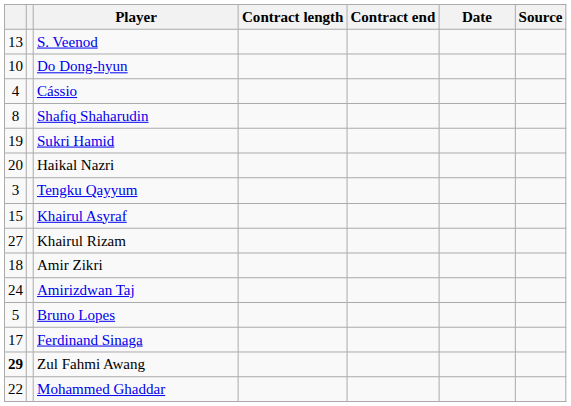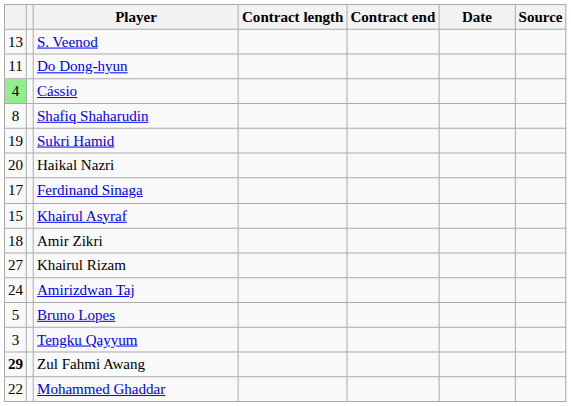 <table class="wikitable plainrowheaders sortable" style="font-size:95%">
 <tr>
 <th></th>
 <th></th>
 <th scope="col" style="width:200px;">Player</th>
 <th>Contract length</th>
 <th>Contract end</th>
 <th scope="col" style="width:70px;">Date</th>
 <th>Source</th>
 </tr>
 <tr>
 <td align=center>13</td>
 <td align=center></td>
 <td> <a href='#'>S. Veenod</a></td>
 <td align=center></td>
 <td align=center></td>
 <td align=center></td>
 <td align=center></td>
 </tr>
 <tr>
-<td align=center>10</td>
+<td align=center>11</td>
 <td align=center></td>
 <td> <a href='#'>Do Dong-hyun</a></td>
 <td align=center></td>
 <td align=center></td>
 <td align=center></td>
 <td align=center></td>
 </tr>
 <tr>
-<td align=center>4</td>
+<td align=center style="background: lightgreen;">4</td>
 <td align=center></td>
 <td> <a href='#'>Cássio</a></td>
 <td align=center></td>
 <td align=center></td>
 <td align=center></td>
 <td align=center></td>
 </tr>
 <tr>
 <td align=center>8</td>
 <td align=center></td>
 <td> <a href='#'>Shafiq Shaharudin</a></td>
 <td align=center></td>
 <td align=center></td>
 <td align=center></td>
 <td align=center></td>
 </tr>
 <tr>
 <td align=center>19</td>
 <td align=center></td>
 <td> <a href='#'>Sukri Hamid</a></td>
 <td align=center></td>
 <td align=center></td>
 <td align=center></td>
 <td align=center></td>
 </tr>
 <tr>
 <td align=center>20</td>
 <td align=center></td>
 <td> Haikal Nazri</td>
 <td align=center></td>
 <td align=center></td>
 <td align=center></td>
 <td align=center></td>
 </tr>
 <tr>
-<td align=center>3</td>
+<td align=center>17</td>
 <td align=center></td>
-<td> <a href='#'>Tengku Qayyum</a></td>
+<td> <a href='#'>Ferdinand Sinaga</a></td>
 <td align=center></td>
 <td align=center></td>
 <td align=center></td>
 <td align=center></td>
 </tr>
 <tr>
 <td align=center>15</td>
 <td align=center></td>
 <td> <a href='#'>Khairul Asyraf</a></td>
 <td align=center></td>
 <td align=center></td>
 <td align=center></td>
 <td align=center></td>
 </tr>
 <tr>
-<td align=center>27</td>
+<td align=center>18</td>
 <td align=center></td>
-<td> Khairul Rizam</td>
+<td> Amir Zikri</td>
 <td align=center></td>
 <td align=center></td>
 <td align=center></td>
 <td align=center></td>
 </tr>
 <tr>
-<td align=center>18</td>
+<td align=center>27</td>
 <td align=center></td>
-<td> Amir Zikri</td>
+<td> Khairul Rizam</td>
 <td align=center></td>
 <td align=center></td>
 <td align=center></td>
 <td align=center></td>
 </tr>
 <tr>
 <td align=center>24</td>
 <td align=center></td>
 <td> <a href='#'>Amirizdwan Taj</a></td>
 <td align=center></td>
 <td align=center></td>
 <td align=center></td>
 <td align=center></td>
 </tr>
 <tr>
 <td align=center>5</td>
 <td align=center></td>
 <td> <a href='#'>Bruno Lopes</a></td>
 <td align=center></td>
 <td align=center></td>
 <td align=center></td>
 <td align=center></td>
 </tr>
 <tr>
-<td align=center>17</td>
+<td align=center>3</td>
 <td align=center></td>
-<td> <a href='#'>Ferdinand Sinaga</a></td>
+<td> <a href='#'>Tengku Qayyum</a></td>
 <td align=center></td>
 <td align=center></td>
 <td align=center></td>
 <td align=center></td>
 </tr>
 <tr>
 <td align=center><strong>29</strong></td>
 <td align=center></td>
 <td> Zul Fahmi Awang</td>
 <td align=center></td>
 <td align=center></td>
 <td align=center></td>
 <td align=center></td>
 </tr>
 <tr>
 <td align=center>22</td>
 <td align=center></td>
 <td> <a href='#'>Mohammed Ghaddar</a></td>
 <td align=center></td>
 <td align=center></td>
 <td align=center></td>
 <td align=center></td>
 </tr>
 </table>
